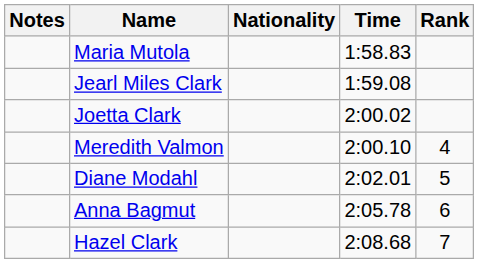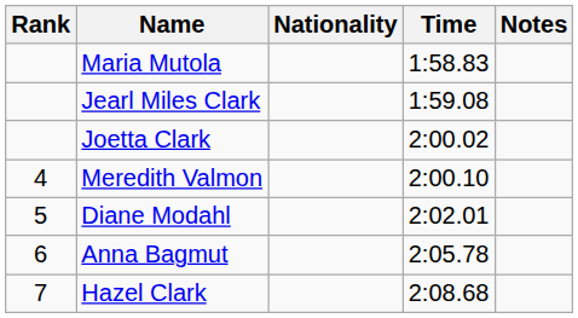 <table class="wikitable sortable" style="text-align:center">
 <tr>
-<th>Notes</th>
+<th>Rank</th>
 <th>Name</th>
 <th>Nationality</th>
 <th>Time</th>
-<th>Rank</th>
+<th>Notes</th>
 </tr>
 <tr>
 <td></td>
 <td align=left><a href='#'>Maria Mutola</a></td>
 <td align=left></td>
 <td>1:58.83</td>
 <td></td>
 </tr>
 <tr>
 <td></td>
 <td align=left><a href='#'>Jearl Miles Clark</a></td>
 <td align=left></td>
 <td>1:59.08</td>
 <td></td>
 </tr>
 <tr>
 <td></td>
 <td align=left><a href='#'>Joetta Clark</a></td>
 <td align=left></td>
 <td>2:00.02</td>
 <td></td>
 </tr>
 <tr>
-<td></td>
+<td>4</td>
 <td align=left><a href='#'>Meredith Valmon</a></td>
 <td align=left></td>
 <td>2:00.10</td>
-<td>4</td>
+<td></td>
 </tr>
 <tr>
-<td></td>
+<td>5</td>
 <td align=left><a href='#'>Diane Modahl</a></td>
 <td align=left></td>
 <td>2:02.01</td>
-<td>5</td>
+<td></td>
 </tr>
 <tr>
-<td></td>
+<td>6</td>
 <td align=left><a href='#'>Anna Bagmut</a></td>
 <td align=left></td>
 <td>2:05.78</td>
-<td>6</td>
+<td></td>
 </tr>
 <tr>
-<td></td>
+<td>7</td>
 <td align=left><a href='#'>Hazel Clark</a></td>
 <td align=left></td>
 <td>2:08.68</td>
-<td>7</td>
+<td></td>
 </tr>
 </table>
